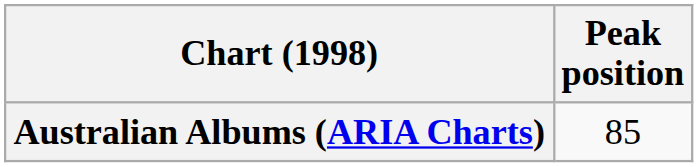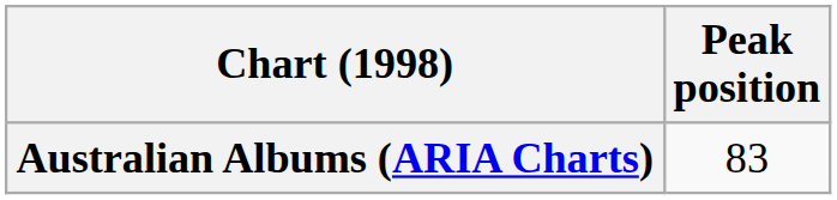 <table class="wikitable sortable plainrowheaders" style="text-align:center">
 <tr>
 <th scope="col">Chart (1998)</th>
 <th scope="col">Peak<br>position</th>
 </tr>
 <tr>
 <th scope="row">Australian Albums (<a href='#'>ARIA Charts</a>)</th>
-<td>85</td>
+<td>83</td>
 </tr>
 </table>
